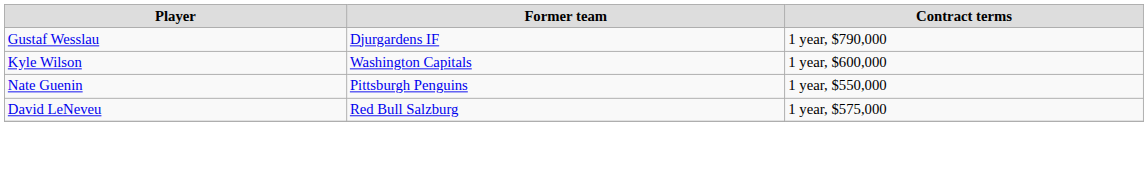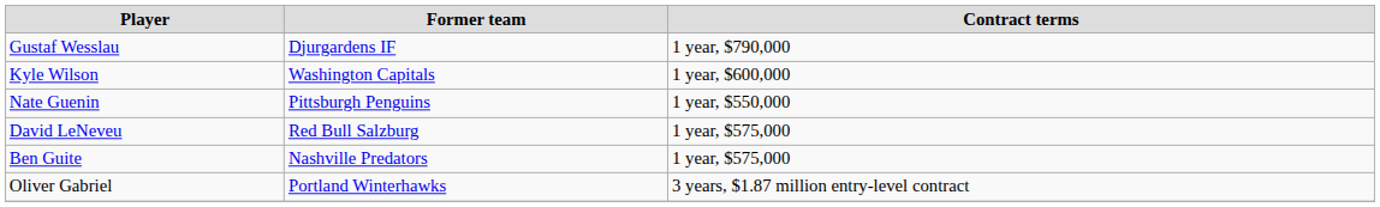 <table class="wikitable" width=98%>
 <tr align="center" bgcolor="#dddddd">
 <td><strong>Player</strong></td>
 <td><strong>Former team</strong></td>
 <td><strong>Contract terms</strong></td>
 </tr>
 <tr>
 <td><a href='#'>Gustaf Wesslau</a></td>
 <td><a href='#'>Djurgardens IF</a></td>
 <td>1 year, $790,000</td>
 </tr>
 <tr>
 <td><a href='#'>Kyle Wilson</a></td>
 <td><a href='#'>Washington Capitals</a></td>
 <td>1 year, $600,000</td>
 </tr>
 <tr>
 <td><a href='#'>Nate Guenin</a></td>
 <td><a href='#'>Pittsburgh Penguins</a></td>
 <td>1 year, $550,000</td>
 </tr>
 <tr>
 <td><a href='#'>David LeNeveu</a></td>
 <td><a href='#'>Red Bull Salzburg</a></td>
 <td>1 year, $575,000</td>
 </tr>
 <tr>
+<td><a href='#'>Ben Guite</a></td>
+<td><a href='#'>Nashville Predators</a></td>
+<td>1 year, $575,000</td>
+</tr>
+<tr>
+<td>Oliver Gabriel</td>
+<td><a href='#'>Portland Winterhawks</a></td>
+<td>3 years, $1.87 million entry-level contract</td>
+</tr>
+<tr>
 </tr>
 </table>
